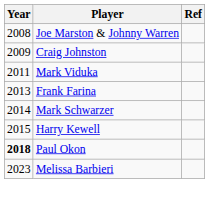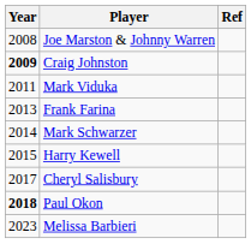 <table class="wikitable" style="font-size: 95%;">
 <tr>
 <th>Year</th>
 <th>Player</th>
 <th>Ref</th>
 </tr>
 <tr>
 <td>2008</td>
 <td><a href='#'>Joe Marston</a> & <a href='#'>Johnny Warren</a></td>
 <td></td>
 </tr>
 <tr>
-<td>2009</td>
+<td><strong>2009</strong></td>
 <td><a href='#'>Craig Johnston</a></td>
 <td></td>
 </tr>
 <tr>
 <td>2011</td>
 <td><a href='#'>Mark Viduka</a></td>
 <td></td>
 </tr>
 <tr>
 <td>2013</td>
 <td><a href='#'>Frank Farina</a></td>
 <td></td>
 </tr>
 <tr>
 <td>2014</td>
 <td><a href='#'>Mark Schwarzer</a></td>
 <td></td>
 </tr>
 <tr>
 <td>2015</td>
 <td><a href='#'>Harry Kewell</a></td>
 <td></td>
 </tr>
 <tr>
+<td>2017</td>
+<td><a href='#'>Cheryl Salisbury</a></td>
+<td></td>
+</tr>
+<tr>
 <td><strong>2018</strong></td>
 <td><a href='#'>Paul Okon</a></td>
 <td></td>
 </tr>
 <tr>
 <td>2023</td>
 <td><a href='#'>Melissa Barbieri</a></td>
 <td></td>
 </tr>
 </table>
